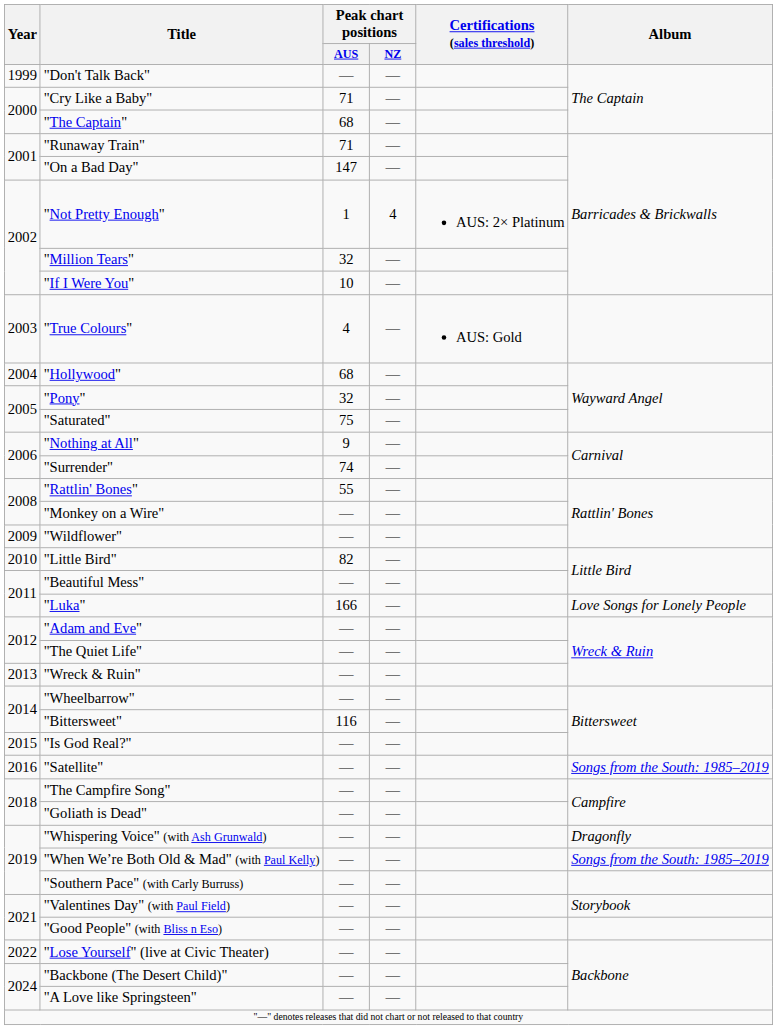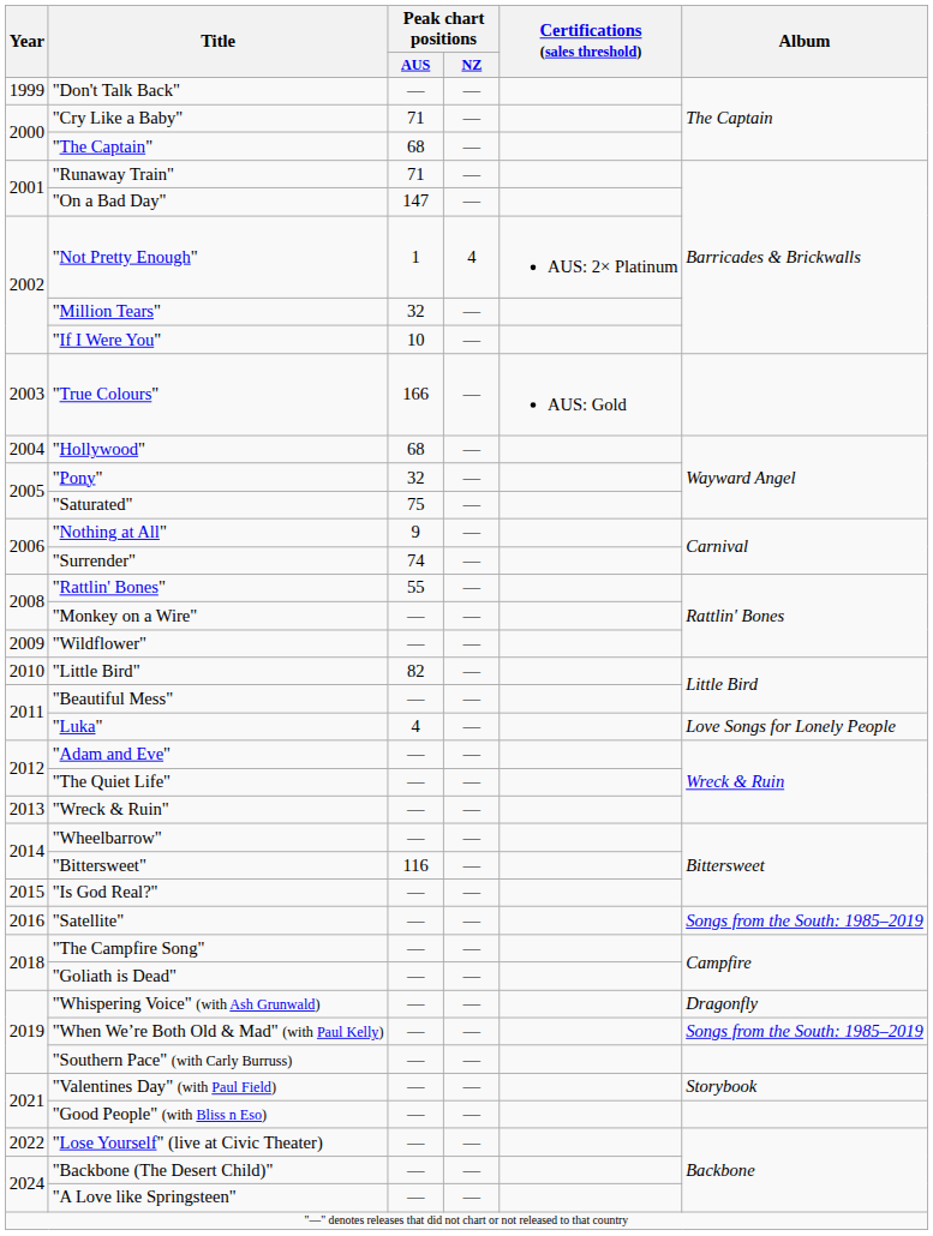 <table class="wikitable" style="text-align:center;">
 <tr>
 <th scope="col" rowspan="2">Year</th>
 <th scope="col" rowspan="2">Title</th>
 <th scope="col" colspan="2">Peak chart<br>positions</th>
 <th scope="col" rowspan="2"><a href='#'>Certifications</a><br><small>(<a href='#'>sales threshold</a>)</small></th>
 <th scope="col" rowspan="2">Album</th>
 </tr>
 <tr style="font-size:smaller;">
 <th scope="col" style="width:45px;"><a href='#'>AUS</a><br></th>
 <th scope="col" style="width:45px;"><a href='#'>NZ</a><br></th>
 </tr>
 <tr>
 <td>1999</td>
 <td style="text-align:left;">"Don't Talk Back"</td>
 <td>—</td>
 <td>—</td>
 <td></td>
 <td style="text-align:left;" rowspan="3"><em>The Captain</em></td>
 </tr>
 <tr>
 <td rowspan="2">2000</td>
 <td style="text-align:left;">"Cry Like a Baby"</td>
 <td>71</td>
 <td>—</td>
 <td></td>
 </tr>
 <tr>
 <td style="text-align:left;">"<a href='#'>The Captain</a>"</td>
 <td>68</td>
 <td>—</td>
 <td></td>
 </tr>
 <tr>
 <td rowspan="2">2001</td>
 <td style="text-align:left;">"Runaway Train"</td>
 <td>71</td>
 <td>—</td>
 <td></td>
 <td style="text-align:left;" rowspan="5"><em>Barricades & Brickwalls</em></td>
 </tr>
 <tr>
 <td style="text-align:left;">"On a Bad Day"</td>
 <td>147</td>
 <td>—</td>
 <td></td>
 </tr>
 <tr>
 <td rowspan="3">2002</td>
 <td style="text-align:left;">"<a href='#'>Not Pretty Enough</a>"</td>
 <td>1</td>
 <td>4</td>
 <td style="text-align:left;"><br><ul><li>AUS: 2× Platinum</li></ul></td>
 </tr>
 <tr>
 <td style="text-align:left;">"<a href='#'>Million Tears</a>"</td>
 <td>32</td>
 <td>—</td>
 <td></td>
 </tr>
 <tr>
 <td style="text-align:left;">"<a href='#'>If I Were You</a>"</td>
 <td>10</td>
 <td>—</td>
 <td></td>
 </tr>
 <tr>
 <td>2003</td>
 <td style="text-align:left;">"<a href='#'>True Colours</a>"</td>
-<td>4</td>
+<td>166</td>
 <td>—</td>
 <td style="text-align:left;"><br><ul><li>AUS: Gold</li></ul></td>
 <td></td>
 </tr>
 <tr>
 <td>2004</td>
 <td style="text-align:left;">"<a href='#'>Hollywood</a>"</td>
 <td>68</td>
 <td>—</td>
 <td></td>
 <td style="text-align:left;" rowspan="3"><em>Wayward Angel</em></td>
 </tr>
 <tr>
 <td rowspan="2">2005</td>
 <td style="text-align:left;">"<a href='#'>Pony</a>"</td>
 <td>32</td>
 <td>—</td>
 <td></td>
 </tr>
 <tr>
 <td style="text-align:left;">"Saturated"</td>
 <td>75</td>
 <td>—</td>
 <td></td>
 </tr>
 <tr>
 <td rowspan="2">2006</td>
 <td style="text-align:left;">"<a href='#'>Nothing at All</a>"</td>
 <td>9</td>
 <td>—</td>
 <td></td>
 <td style="text-align:left;" rowspan="2"><em>Carnival</em></td>
 </tr>
 <tr>
 <td style="text-align:left;">"Surrender"</td>
 <td>74</td>
 <td>—</td>
 <td></td>
 </tr>
 <tr>
 <td rowspan="2">2008</td>
 <td style="text-align:left;">"<a href='#'>Rattlin' Bones</a>" </td>
 <td>55</td>
 <td>—</td>
 <td></td>
 <td style="text-align:left;" rowspan="3"><em>Rattlin' Bones</em></td>
 </tr>
 <tr>
 <td style="text-align:left;">"Monkey on a Wire" </td>
 <td>—</td>
 <td>—</td>
 <td></td>
 </tr>
 <tr>
 <td>2009</td>
 <td style="text-align:left;">"Wildflower"  </td>
 <td>—</td>
 <td>—</td>
 <td></td>
 </tr>
 <tr>
 <td>2010</td>
 <td style="text-align:left;">"Little Bird"</td>
 <td>82</td>
 <td>—</td>
 <td></td>
 <td style="text-align:left;" rowspan="2"><em>Little Bird</em></td>
 </tr>
 <tr>
 <td rowspan="2">2011</td>
 <td style="text-align:left;">"Beautiful Mess"</td>
 <td>—</td>
 <td>—</td>
 <td></td>
 </tr>
 <tr>
 <td style="text-align:left;">"<a href='#'>Luka</a>"</td>
-<td>166</td>
+<td>4</td>
 <td>—</td>
 <td></td>
 <td style="text-align:left;"><em>Love Songs for Lonely People</em></td>
 </tr>
 <tr>
 <td rowspan="2">2012</td>
 <td style="text-align:left;">"<a href='#'>Adam and Eve</a>" </td>
 <td>—</td>
 <td>—</td>
 <td></td>
 <td style="text-align:left;" rowspan="3"><em><a href='#'>Wreck & Ruin</a></em></td>
 </tr>
 <tr>
 <td style="text-align:left;">"The Quiet Life" </td>
 <td>—</td>
 <td>—</td>
 <td></td>
 </tr>
 <tr>
 <td>2013</td>
 <td style="text-align:left;">"Wreck & Ruin" </td>
 <td>—</td>
 <td>—</td>
 <td></td>
 </tr>
 <tr>
 <td rowspan="2">2014</td>
 <td style="text-align:left;">"Wheelbarrow"</td>
 <td>—</td>
 <td>—</td>
 <td></td>
 <td style="text-align:left;" rowspan="3"><em>Bittersweet</em></td>
 </tr>
 <tr>
 <td style="text-align:left;">"Bittersweet"</td>
 <td>116</td>
 <td>—</td>
 <td></td>
 </tr>
 <tr>
 <td>2015</td>
 <td style="text-align:left;">"Is God Real?"</td>
 <td>—</td>
 <td>—</td>
 <td></td>
 </tr>
 <tr>
 <td>2016</td>
 <td style="text-align:left;">"Satellite"</td>
 <td>—</td>
 <td>—</td>
 <td></td>
 <td style="text-align:left;" rowspan="1"><em><a href='#'>Songs from the South: 1985–2019</a></em></td>
 </tr>
 <tr>
 <td rowspan="2">2018</td>
 <td style="text-align:left;">"The Campfire Song"</td>
 <td>—</td>
 <td>—</td>
 <td></td>
 <td style="text-align:left;" rowspan="2"><em>Campfire</em></td>
 </tr>
 <tr>
 <td style="text-align:left;">"Goliath is Dead"</td>
 <td>—</td>
 <td>—</td>
 <td></td>
 </tr>
 <tr>
 <td rowspan="3">2019</td>
 <td style="text-align:left;">"Whispering Voice" <small>(with <a href='#'>Ash Grunwald</a>)</small></td>
 <td>—</td>
 <td>—</td>
 <td></td>
 <td style="text-align:left;"><em>Dragonfly</em></td>
 </tr>
 <tr>
 <td style="text-align:left;">"When We’re Both Old & Mad" <small>(with <a href='#'>Paul Kelly</a>)</small></td>
 <td>—</td>
 <td>—</td>
 <td></td>
 <td style="text-align:left;" rowspan="1"><em><a href='#'>Songs from the South: 1985–2019</a></em></td>
 </tr>
 <tr>
 <td style="text-align:left;">"Southern Pace" <small>(with Carly Burruss)</small></td>
 <td>—</td>
 <td>—</td>
 <td></td>
 <td></td>
 </tr>
 <tr>
 <td rowspan="2">2021</td>
 <td style="text-align:left;">"Valentines Day" <small>(with <a href='#'>Paul Field</a>)</small></td>
 <td>—</td>
 <td>—</td>
 <td></td>
 <td style="text-align:left;"><em>Storybook</em></td>
 </tr>
 <tr>
 <td style="text-align:left;">"Good People" <small>(with <a href='#'>Bliss n Eso</a>)</small></td>
 <td>—</td>
 <td>—</td>
 <td></td>
 <td></td>
 </tr>
 <tr>
 <td>2022</td>
 <td style="text-align:left;">"<a href='#'>Lose Yourself</a>" (live at Civic Theater)</td>
 <td>—</td>
 <td>—</td>
 <td></td>
 <td style="text-align:left;" rowspan="3"><em>Backbone</em></td>
 </tr>
 <tr>
 <td rowspan="2">2024</td>
 <td style="text-align:left;">"Backbone (The Desert Child)"</td>
 <td>—</td>
 <td>—</td>
 <td></td>
 </tr>
 <tr>
 <td style="text-align:left;">"A Love like Springsteen"</td>
 <td>—</td>
 <td>—</td>
 <td></td>
 </tr>
 <tr>
 <td colspan="10" style="font-size:8pt">"—" denotes releases that did not chart or not released to that country</td>
 </tr>
 </table>
